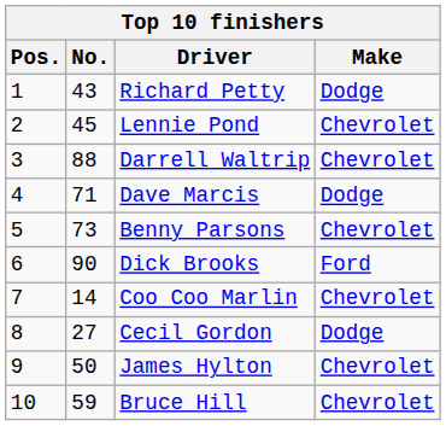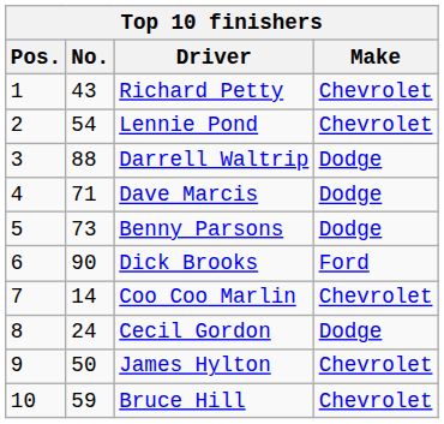 <table class="wikitable">
 <tr>
 <th colspan="4">Top 10 finishers</th>
 </tr>
 <tr>
 <th>Pos.</th>
 <th>No.</th>
 <th>Driver</th>
 <th>Make</th>
 </tr>
 <tr>
 <td>1</td>
 <td>43</td>
 <td><a href='#'>Richard Petty</a></td>
-<td><a href='#'>Dodge</a></td>
+<td><a href='#'>Chevrolet</a></td>
 </tr>
 <tr>
 <td>2</td>
-<td>45</td>
+<td>54</td>
 <td><a href='#'>Lennie Pond</a></td>
 <td><a href='#'>Chevrolet</a></td>
 </tr>
 <tr>
 <td>3</td>
 <td>88</td>
 <td><a href='#'>Darrell Waltrip</a></td>
-<td><a href='#'>Chevrolet</a></td>
+<td><a href='#'>Dodge</a></td>
 </tr>
 <tr>
 <td>4</td>
 <td>71</td>
 <td><a href='#'>Dave Marcis</a></td>
 <td><a href='#'>Dodge</a></td>
 </tr>
 <tr>
 <td>5</td>
 <td>73</td>
 <td><a href='#'>Benny Parsons</a></td>
-<td><a href='#'>Chevrolet</a></td>
+<td><a href='#'>Dodge</a></td>
 </tr>
 <tr>
 <td>6</td>
 <td>90</td>
 <td><a href='#'>Dick Brooks</a></td>
 <td><a href='#'>Ford</a></td>
 </tr>
 <tr>
 <td>7</td>
 <td>14</td>
 <td><a href='#'>Coo Coo Marlin</a></td>
 <td><a href='#'>Chevrolet</a></td>
 </tr>
 <tr>
 <td>8</td>
-<td>27</td>
+<td>24</td>
 <td><a href='#'>Cecil Gordon</a></td>
 <td><a href='#'>Dodge</a></td>
 </tr>
 <tr>
 <td>9</td>
 <td>50</td>
 <td><a href='#'>James Hylton</a></td>
 <td><a href='#'>Chevrolet</a></td>
 </tr>
 <tr>
 <td>10</td>
 <td>59</td>
 <td><a href='#'>Bruce Hill</a></td>
 <td><a href='#'>Chevrolet</a></td>
 </tr>
 </table>
